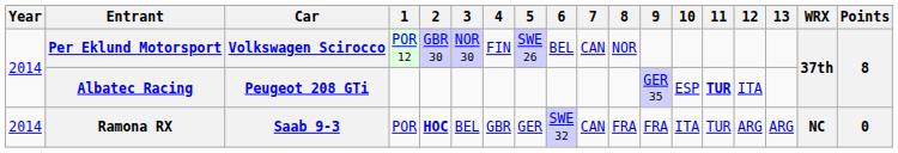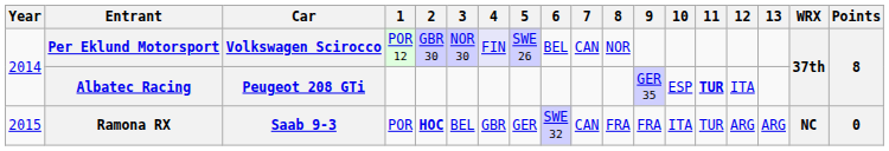 <table class="wikitable" border="1" style="text-align:center; font-size:90%;">
 <tr valign="top">
 <th>Year</th>
 <th>Entrant</th>
 <th>Car</th>
 <th>1</th>
 <th>2</th>
 <th>3</th>
 <th>4</th>
 <th>5</th>
 <th>6</th>
 <th>7</th>
 <th>8</th>
 <th>9</th>
 <th>10</th>
 <th>11</th>
 <th>12</th>
 <th>13</th>
 <th>WRX</th>
 <th>Points</th>
 </tr>
 <tr>
 <td rowspan=2><a href='#'>2014</a></td>
 <th><a href='#'>Per Eklund Motorsport</a></th>
 <th><a href='#'>Volkswagen Scirocco</a></th>
 <td style="background:#DFFFDF;"><a href='#'>POR</a><br><small>12</small></td>
 <td style="background:#CFCFFF;"><a href='#'>GBR</a><br><small>30</small></td>
 <td style="background:#CFCFFF;"><a href='#'>NOR</a><br><small>30</small></td>
-<td><a href='#'>FIN</a><br></td>
+<td style="background: lavender;"><a href='#'>FIN</a><br></td>
 <td style="background:#CFCFFF;"><a href='#'>SWE</a><br><small>26</small></td>
 <td><a href='#'>BEL</a><br></td>
 <td><a href='#'>CAN</a><br></td>
 <td><a href='#'>NOR</a><br></td>
 <td></td>
 <td></td>
 <td></td>
 <td></td>
 <td></td>
 <th rowspan=2>37th</th>
 <th rowspan=2>8</th>
 </tr>
 <tr>
 <th><a href='#'>Albatec Racing</a></th>
 <th><a href='#'>Peugeot 208 GTi</a></th>
 <td></td>
 <td></td>
 <td></td>
 <td></td>
 <td></td>
 <td></td>
 <td></td>
 <td></td>
 <td style="background:#CFCFFF;"><a href='#'>GER</a><br><small>35</small></td>
 <td><a href='#'>ESP</a><br></td>
 <td><strong><a href='#'>TUR</a><br></strong></td>
 <td><a href='#'>ITA</a><br></td>
 <td></td>
 </tr>
 <tr>
-<td><a href='#'>2014</a></td>
+<td><a href='#'>2015</a></td>
 <th>Ramona RX</th>
 <th><a href='#'>Saab 9-3</a></th>
 <td><a href='#'>POR</a><br></td>
 <td><strong><a href='#'>HOC</a><br></strong></td>
 <td><a href='#'>BEL</a><br></td>
 <td><a href='#'>GBR</a><br></td>
 <td><a href='#'>GER</a><br></td>
 <td style="background:#CFCFFF;"><a href='#'>SWE</a><br><small>32</small></td>
 <td><a href='#'>CAN</a><br></td>
 <td><a href='#'>FRA</a><br></td>
 <td><a href='#'>FRA</a><br></td>
 <td><a href='#'>ITA</a><br></td>
 <td><a href='#'>TUR</a><br></td>
 <td><a href='#'>ARG</a><br></td>
 <td><a href='#'>ARG</a><br></td>
 <th>NC</th>
 <th>0</th>
 </tr>
 </table>
